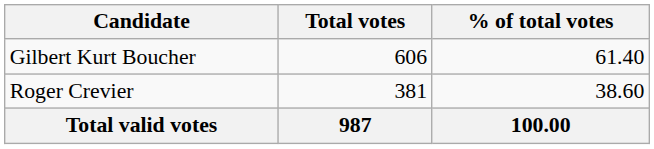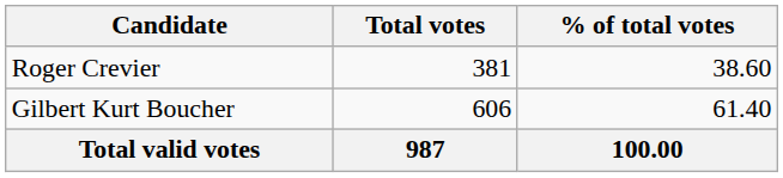 <table class="wikitable" width="475">
 <tr>
 <th align="left">Candidate</th>
 <th align="right">Total votes</th>
 <th align="right">% of total votes</th>
 </tr>
 <tr>
+<td align="left">Roger Crevier</td>
+<td align="right">381</td>
+<td align="right">38.60</td>
+</tr>
+<tr>
 <td align="left">Gilbert Kurt Boucher</td>
 <td align="right">606</td>
 <td align="right">61.40</td>
-</tr>
-<tr>
-<td align="left">Roger Crevier</td>
-<td align="right">381</td>
-<td align="right">38.60</td>
 </tr>
 <tr bgcolor="#EEEEEE">
 <th align="left">Total valid votes</th>
 <th align="right"><strong>987</strong></th>
 <th align="right"><strong>100.00</strong></th>
 </tr>
 </table>
